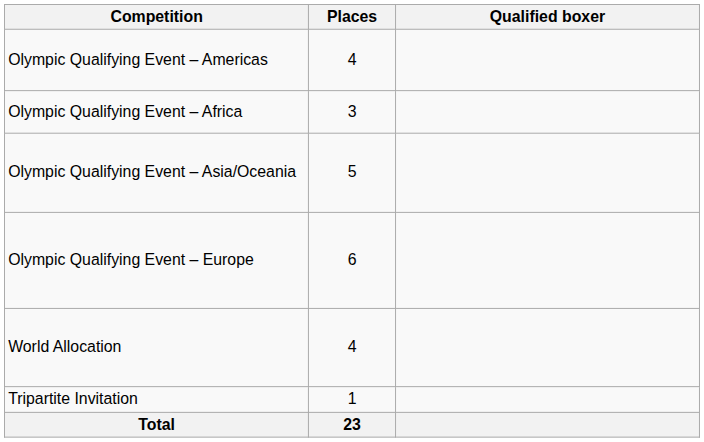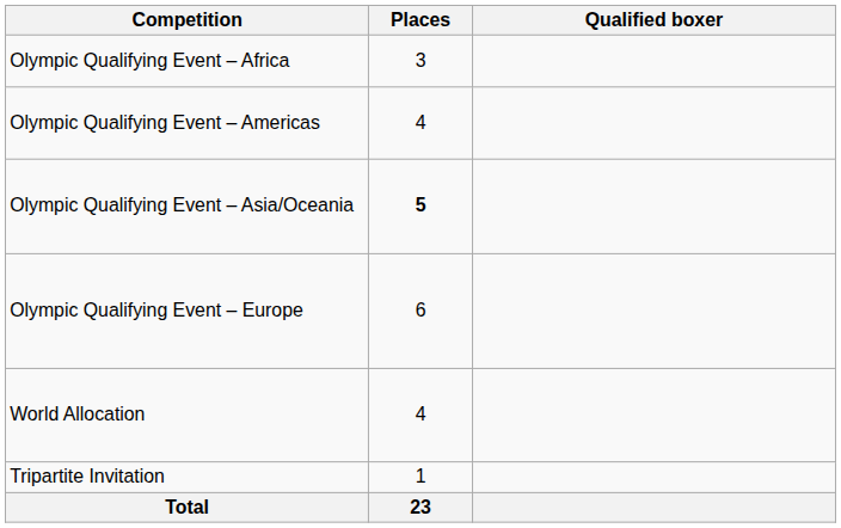 <table class=wikitable>
 <tr>
 <th width=300>Competition</th>
 <th width=80>Places</th>
 <th width=300>Qualified boxer</th>
 </tr>
 <tr>
+<td>Olympic Qualifying Event – Africa</td>
+<td align="center">3</td>
+<td><br><br></td>
+</tr>
+<tr>
 <td>Olympic Qualifying Event – Americas</td>
 <td align="center">4</td>
 <td><br><br><br></td>
 </tr>
 <tr>
-<td>Olympic Qualifying Event – Africa</td>
-<td align="center">3</td>
-<td><br><br></td>
-</tr>
-<tr>
 <td>Olympic Qualifying Event – Asia/Oceania</td>
-<td align="center">5</td>
+<td align="center"><strong>5</strong></td>
 <td><br><br><br><br></td>
 </tr>
 <tr>
 <td>Olympic Qualifying Event – Europe</td>
 <td align="center">6</td>
 <td><br><br><br><br><br></td>
 </tr>
 <tr>
 <td>World Allocation</td>
 <td align="center">4</td>
 <td><br><br><br><s></s><br></td>
 </tr>
 <tr>
 <td>Tripartite Invitation</td>
 <td align="center">1</td>
 <td></td>
 </tr>
 <tr>
 <th>Total</th>
 <th>23</th>
 <th></th>
 </tr>
 </table>
